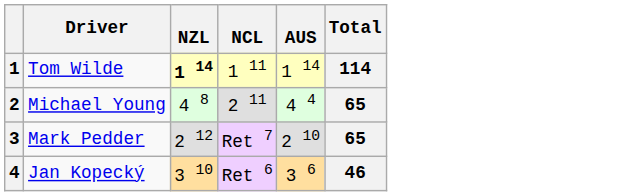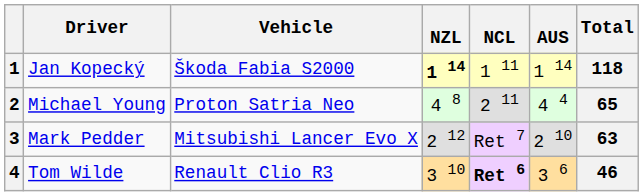 <table class="wikitable" style="font-size: 95%; text-align: center;">
 <tr>
 <th></th>
 <th>Driver</th>
+<th>Vehicle</th>
 <th><br>NZL</th>
 <th><br>NCL</th>
 <th><br>AUS</th>
 <th>Total</th>
 </tr>
 <tr>
 <th>1</th>
-<td align=left> <a href='#'>Tom Wilde</a></td>
+<td align=left> <a href='#'>Jan Kopecký</a></td>
+<td align=left><a href='#'>Škoda Fabia S2000</a></td>
 <td style="background:#ffffbf;"><strong>1 <sup>14</sup></strong></td>
 <td style="background:#ffffbf;">1 <sup>11</sup></td>
 <td style="background:#ffffbf;">1 <sup>14</sup></td>
-<th>114</th>
+<th>118</th>
 </tr>
 <tr>
 <th>2</th>
 <td align=left> <a href='#'>Michael Young</a></td>
+<td align=left><a href='#'>Proton Satria Neo</a></td>
 <td style="background:#dfffdf;">4 <sup>8</sup></td>
 <td style="background:#dfdfdf;">2 <sup>11</sup></td>
 <td style="background:#dfffdf;">4 <sup>4</sup></td>
 <th>65</th>
 </tr>
 <tr>
 <th>3</th>
 <td align=left> <a href='#'>Mark Pedder</a></td>
+<td align=left><a href='#'>Mitsubishi Lancer Evo X</a></td>
 <td style="background:#dfdfdf;">2 <sup>12</sup></td>
 <td style="background:#efcfff;">Ret <sup>7</sup></td>
 <td style="background:#dfdfdf;">2 <sup>10</sup></td>
-<th>65</th>
+<th>63</th>
 </tr>
 <tr>
 <th>4</th>
-<td align=left> <a href='#'>Jan Kopecký</a></td>
+<td align=left> <a href='#'>Tom Wilde</a></td>
+<td align=left><a href='#'>Renault Clio R3</a></td>
 <td style="background:#ffdf9f;">3 <sup>10</sup></td>
-<td style="background:#efcfff;">Ret <sup>6</sup></td>
+<td style="background:#efcfff;"><strong>Ret <sup>6</sup></strong></td>
 <td style="background:#ffdf9f;">3 <sup>6</sup></td>
 <th>46</th>
 </tr>
 </table>
